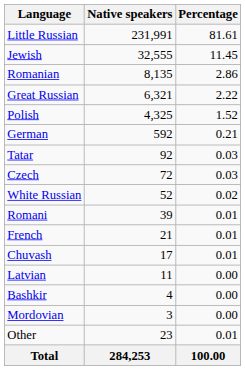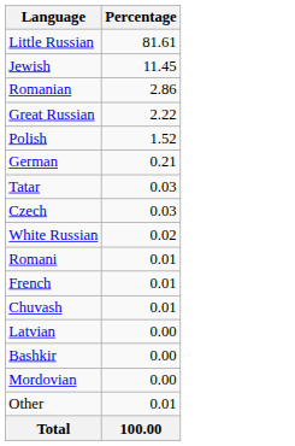 <table class="wikitable sortable">
 <tr>
 <th>Language</th>
-<th>Native speakers</th>
 <th>Percentage</th>
 </tr>
 <tr>
 <td><a href='#'>Little Russian</a></td>
-<td align="right">231,991</td>
 <td align="right">81.61</td>
 </tr>
 <tr>
 <td><a href='#'>Jewish</a></td>
-<td align="right">32,555</td>
 <td align="right">11.45</td>
 </tr>
 <tr>
 <td><a href='#'>Romanian</a></td>
-<td align="right">8,135</td>
 <td align="right">2.86</td>
 </tr>
 <tr>
 <td><a href='#'>Great Russian</a></td>
-<td align="right">6,321</td>
 <td align="right">2.22</td>
 </tr>
 <tr>
 <td><a href='#'>Polish</a></td>
-<td align="right">4,325</td>
 <td align="right">1.52</td>
 </tr>
 <tr>
 <td><a href='#'>German</a></td>
-<td align="right">592</td>
 <td align="right">0.21</td>
 </tr>
 <tr>
 <td><a href='#'>Tatar</a></td>
-<td align="right">92</td>
 <td align="right">0.03</td>
 </tr>
 <tr>
 <td><a href='#'>Czech</a></td>
-<td align="right">72</td>
 <td align="right">0.03</td>
 </tr>
 <tr>
 <td><a href='#'>White Russian</a></td>
-<td align="right">52</td>
 <td align="right">0.02</td>
 </tr>
 <tr>
 <td><a href='#'>Romani</a></td>
-<td align="right">39</td>
 <td align="right">0.01</td>
 </tr>
 <tr>
 <td><a href='#'>French</a></td>
-<td align="right">21</td>
 <td align="right">0.01</td>
 </tr>
 <tr>
 <td><a href='#'>Chuvash</a></td>
-<td align="right">17</td>
 <td align="right">0.01</td>
 </tr>
 <tr>
 <td><a href='#'>Latvian</a></td>
-<td align="right">11</td>
 <td align="right">0.00</td>
 </tr>
 <tr>
 <td><a href='#'>Bashkir</a></td>
-<td align="right">4</td>
 <td align="right">0.00</td>
 </tr>
 <tr>
 <td><a href='#'>Mordovian</a></td>
-<td align="right">3</td>
 <td align="right">0.00</td>
 </tr>
 <tr>
 <td>Other</td>
-<td align="right">23</td>
 <td align="right">0.01</td>
 </tr>
 <tr>
 <th>Total</th>
-<th>284,253</th>
 <th>100.00</th>
 </tr>
 </table>
